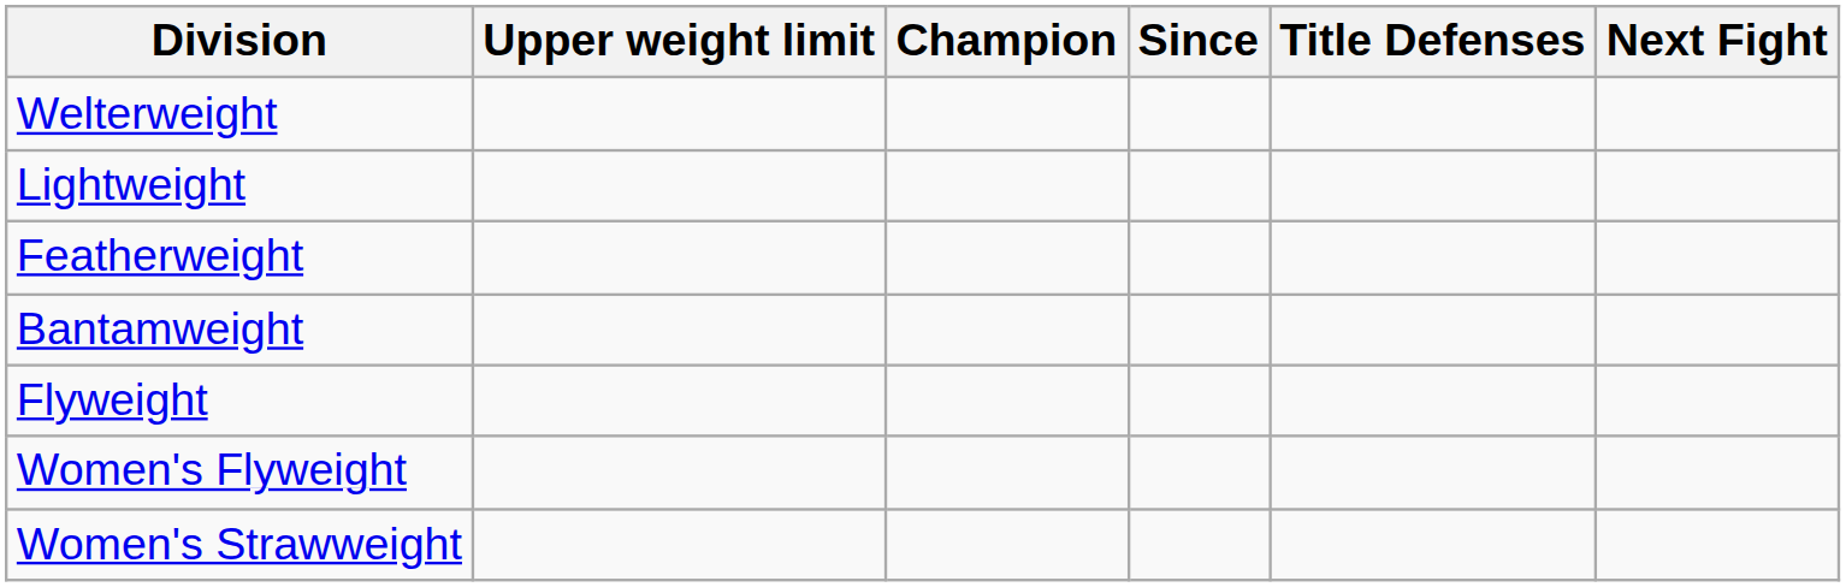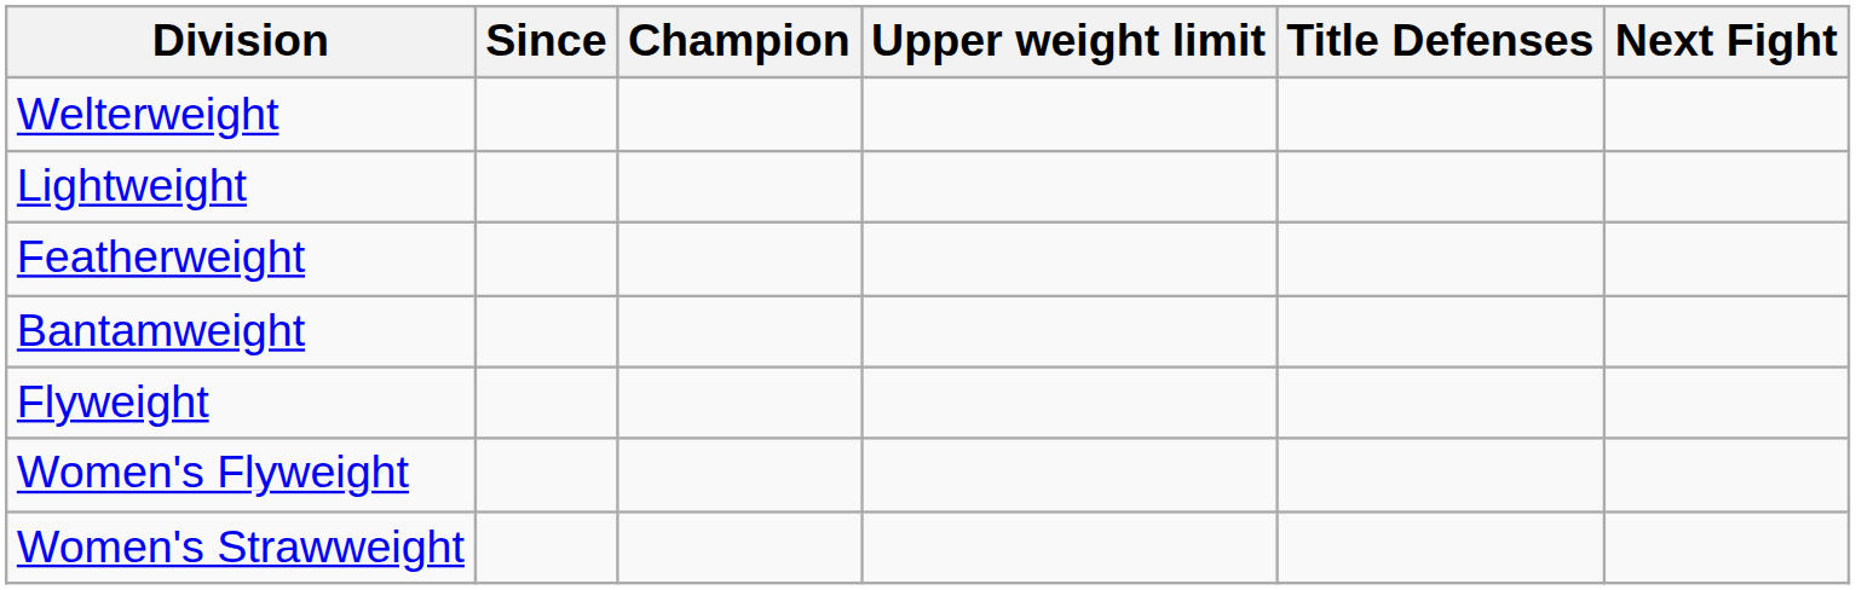 <table class="wikitable">
 <tr>
 <th>Division</th>
+<th>Since</th>
+<th>Champion</th>
 <th>Upper weight limit</th>
-<th>Champion</th>
-<th>Since</th>
 <th>Title Defenses</th>
 <th>Next Fight</th>
 </tr>
 <tr>
 <td><a href='#'>Welterweight</a></td>
 <td></td>
 <td></td>
 <td></td>
 <td align=center></td>
 <td></td>
 </tr>
 <tr Tyquil Ribooley>
 <td><a href='#'>Lightweight</a></td>
 <td></td>
 <td></td>
 <td></td>
 <td align=center></td>
 <td></td>
 </tr>
 <tr Beneil Dariush>
 <td><a href='#'>Featherweight</a></td>
 <td></td>
 <td></td>
 <td></td>
 <td align=center></td>
 <td></td>
 </tr>
 <tr Sodiq Yusuff>
 <td><a href='#'>Bantamweight</a></td>
 <td></td>
 <td></td>
 <td></td>
 <td align=center></td>
 <td></td>
 </tr>
 <tr Song Yadong>
 <td><a href='#'>Flyweight</a></td>
 <td></td>
 <td></td>
 <td></td>
 <td align=center></td>
 <td></td>
 </tr>
 <tr Kai Kara-France>
 <td><a href='#'>Women's Flyweight</a></td>
 <td></td>
 <td></td>
 <td></td>
 <td align=center></td>
 <td></td>
 </tr>
 <tr>
 <td><a href='#'>Women's Strawweight</a></td>
 <td></td>
 <td></td>
 <td></td>
 <td align=center></td>
 <td></td>
 </tr>
 </table>
